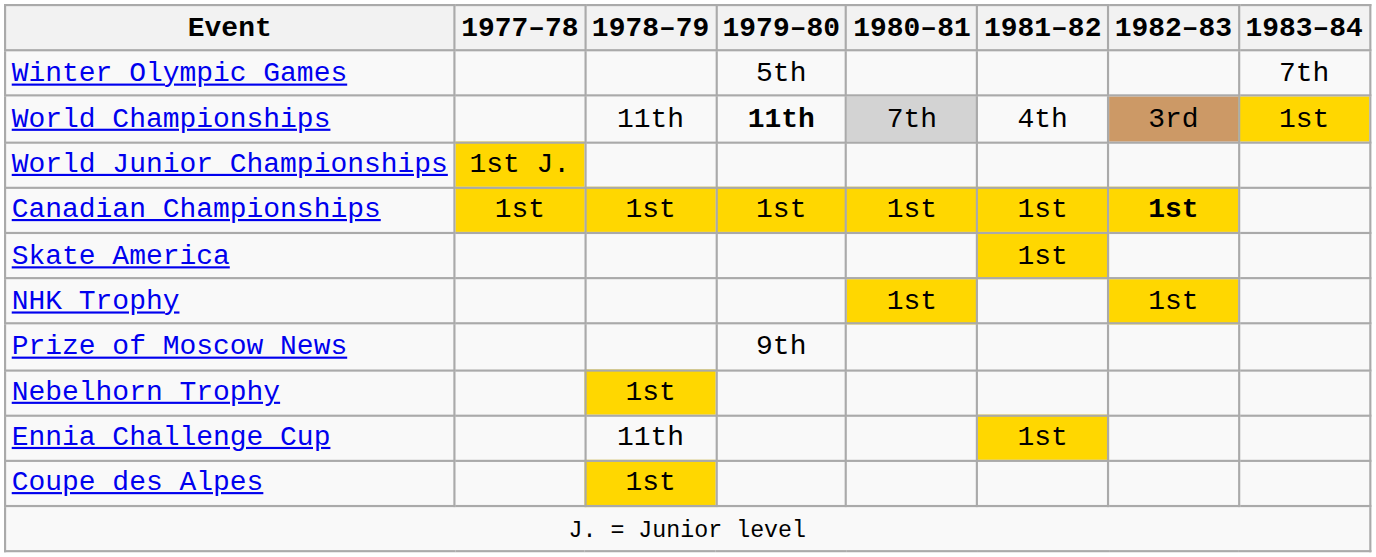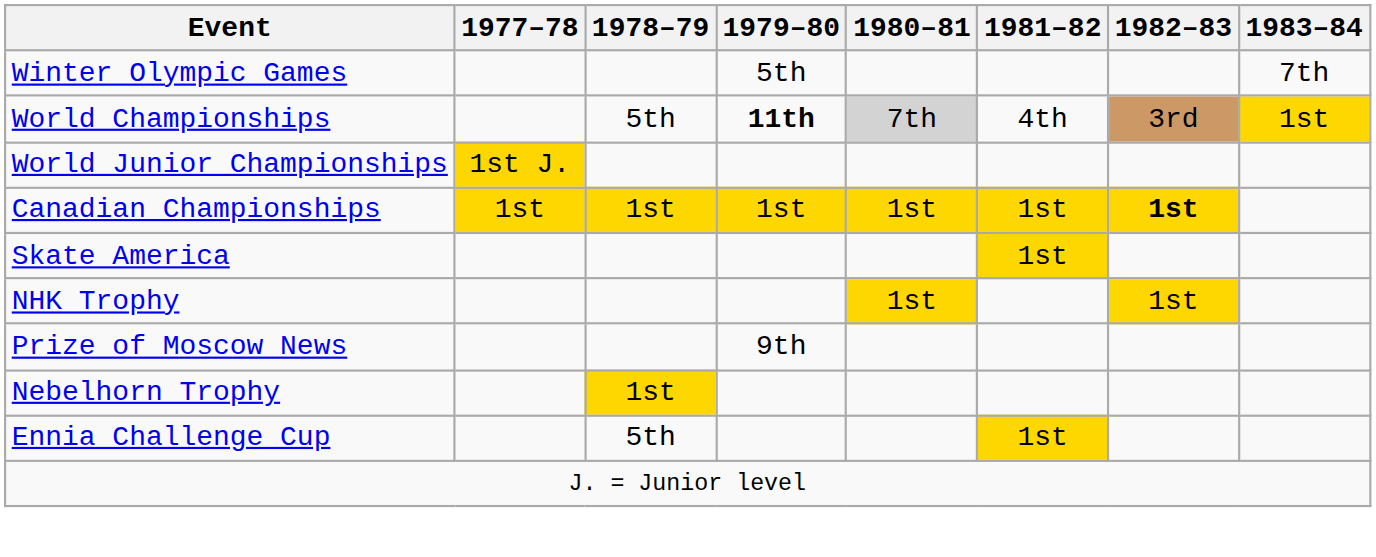 <table class="wikitable" style="text-align:center">
 <tr>
 <th>Event</th>
 <th>1977–78</th>
 <th>1978–79</th>
 <th>1979–80</th>
 <th>1980–81</th>
 <th>1981–82</th>
 <th>1982–83</th>
 <th>1983–84</th>
 </tr>
 <tr>
 <td align=left><a href='#'>Winter Olympic Games</a></td>
 <td></td>
 <td></td>
 <td>5th</td>
 <td></td>
 <td></td>
 <td></td>
 <td>7th</td>
 </tr>
 <tr>
 <td align=left><a href='#'>World Championships</a></td>
 <td></td>
-<td>11th</td>
+<td>5th</td>
 <td><strong>11th</strong></td>
 <td style="background: lightgrey;">7th</td>
 <td>4th</td>
 <td bgcolor=cc9966>3rd</td>
 <td bgcolor=gold>1st</td>
 </tr>
 <tr>
 <td align=left><a href='#'>World Junior Championships</a></td>
 <td bgcolor=gold>1st J.</td>
 <td></td>
 <td></td>
 <td></td>
 <td></td>
 <td></td>
 <td></td>
 </tr>
 <tr>
 <td align=left><a href='#'>Canadian Championships</a></td>
 <td bgcolor=gold>1st</td>
 <td bgcolor=gold>1st</td>
 <td bgcolor=gold>1st</td>
 <td bgcolor=gold>1st</td>
 <td bgcolor=gold>1st</td>
 <td bgcolor=gold><strong>1st</strong></td>
 <td></td>
 </tr>
 <tr>
 <td align=left><a href='#'>Skate America</a></td>
 <td></td>
 <td></td>
 <td></td>
 <td></td>
 <td bgcolor=gold>1st</td>
 <td></td>
 <td></td>
 </tr>
 <tr>
 <td align=left><a href='#'>NHK Trophy</a></td>
 <td></td>
 <td></td>
 <td></td>
 <td bgcolor=gold>1st</td>
 <td></td>
 <td bgcolor=gold>1st</td>
 <td></td>
 </tr>
 <tr>
 <td align=left><a href='#'>Prize of Moscow News</a></td>
 <td></td>
 <td></td>
 <td>9th</td>
 <td></td>
 <td></td>
 <td></td>
 <td></td>
 </tr>
 <tr>
 <td align=left><a href='#'>Nebelhorn Trophy</a></td>
 <td></td>
 <td bgcolor=gold>1st</td>
 <td></td>
 <td></td>
 <td></td>
 <td></td>
 <td></td>
 </tr>
 <tr>
 <td align=left><a href='#'>Ennia Challenge Cup</a></td>
 <td></td>
-<td>11th</td>
+<td>5th</td>
 <td></td>
 <td></td>
 <td bgcolor=gold>1st</td>
 <td></td>
 <td></td>
 </tr>
 <tr>
-<td align=left><a href='#'>Coupe des Alpes</a></td>
-<td></td>
-<td bgcolor=gold>1st</td>
-<td></td>
-<td></td>
-<td></td>
-<td></td>
-<td></td>
-</tr>
-<tr>
 <td colspan=8 align=center><small> J. = Junior level </small></td>
 </tr>
 </table>
